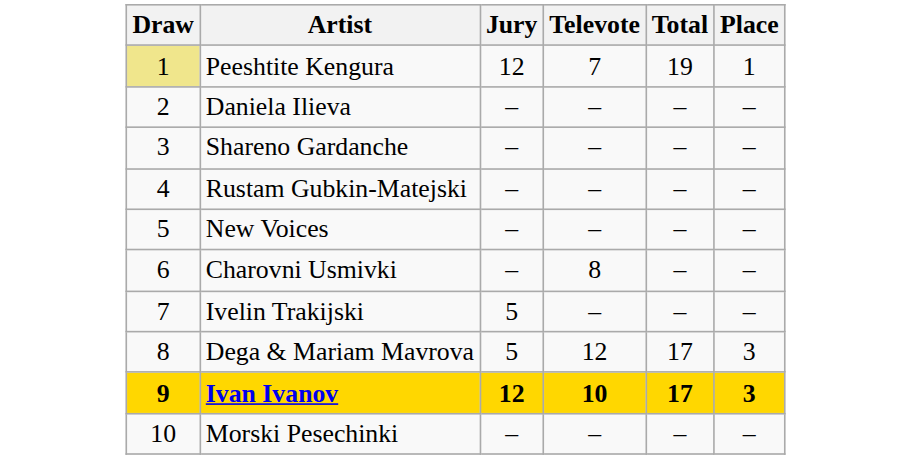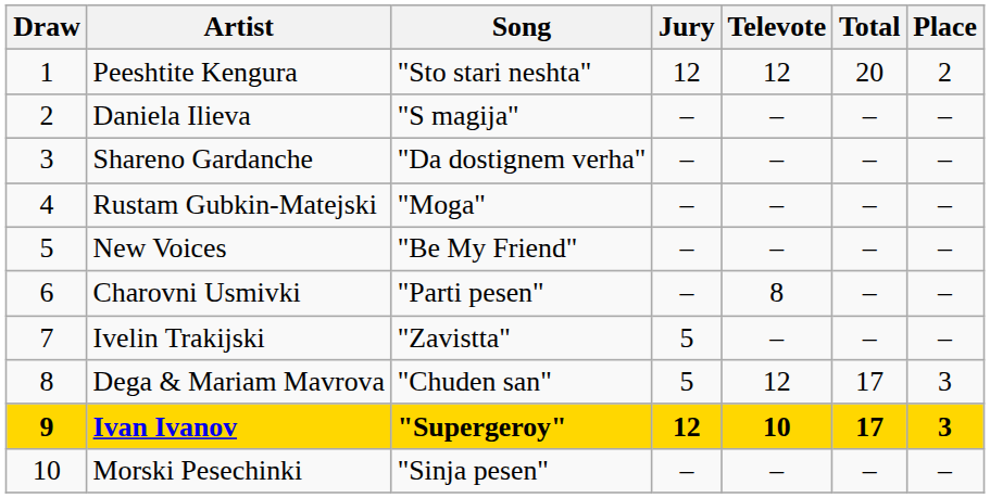 <table class="sortable wikitable" style="margin: 1em auto 1em auto; text-align:center;">
 <tr>
 <th>Draw</th>
 <th>Artist</th>
+<th>Song</th>
 <th>Jury</th>
 <th>Televote</th>
 <th>Total</th>
 <th>Place</th>
 </tr>
 <tr>
-<td style="background: khaki;">1</td>
+<td>1</td>
 <td align="left">Peeshtite Kengura</td>
+<td align="left">"Sto stari neshta"</td>
 <td>12</td>
-<td>7</td>
-<td>19</td>
-<td>1</td>
+<td>12</td>
+<td>20</td>
+<td>2</td>
 </tr>
 <tr>
 <td>2</td>
 <td align="left">Daniela Ilieva</td>
+<td align="left">"S magija"</td>
 <td>–</td>
 <td>–</td>
 <td>–</td>
 <td>–</td>
 </tr>
 <tr>
 <td>3</td>
 <td align="left">Shareno Gardanche</td>
+<td align="left">"Da dostignem verha"</td>
 <td>–</td>
 <td>–</td>
 <td>–</td>
 <td>–</td>
 </tr>
 <tr>
 <td>4</td>
 <td align="left">Rustam Gubkin-Matejski</td>
+<td align="left">"Moga"</td>
 <td>–</td>
 <td>–</td>
 <td>–</td>
 <td>–</td>
 </tr>
 <tr>
 <td>5</td>
 <td align="left">New Voices</td>
+<td align="left">"Be My Friend"</td>
 <td>–</td>
 <td>–</td>
 <td>–</td>
 <td>–</td>
 </tr>
 <tr>
 <td>6</td>
 <td align="left">Charovni Usmivki</td>
+<td align="left">"Parti pesen"</td>
 <td>–</td>
 <td>8</td>
 <td>–</td>
 <td>–</td>
 </tr>
 <tr>
 <td>7</td>
 <td align="left">Ivelin Trakijski</td>
+<td align="left">"Zavistta"</td>
 <td>5</td>
 <td>–</td>
 <td>–</td>
 <td>–</td>
 </tr>
 <tr>
 <td>8</td>
 <td align="left">Dega & Mariam Mavrova</td>
+<td align="left">"Chuden san"</td>
 <td>5</td>
 <td>12</td>
 <td>17</td>
 <td>3</td>
 </tr>
 <tr style="font-weight:bold; background:gold;">
 <td>9</td>
 <td align="left"><a href='#'>Ivan Ivanov</a></td>
+<td align="left">"Supergeroy"</td>
 <td>12</td>
 <td>10</td>
 <td>17</td>
 <td>3</td>
 </tr>
 <tr>
 <td>10</td>
 <td align="left">Morski Pesechinki</td>
+<td align="left">"Sinja pesen"</td>
 <td>–</td>
 <td>–</td>
 <td>–</td>
 <td>–</td>
 </tr>
 </table>
